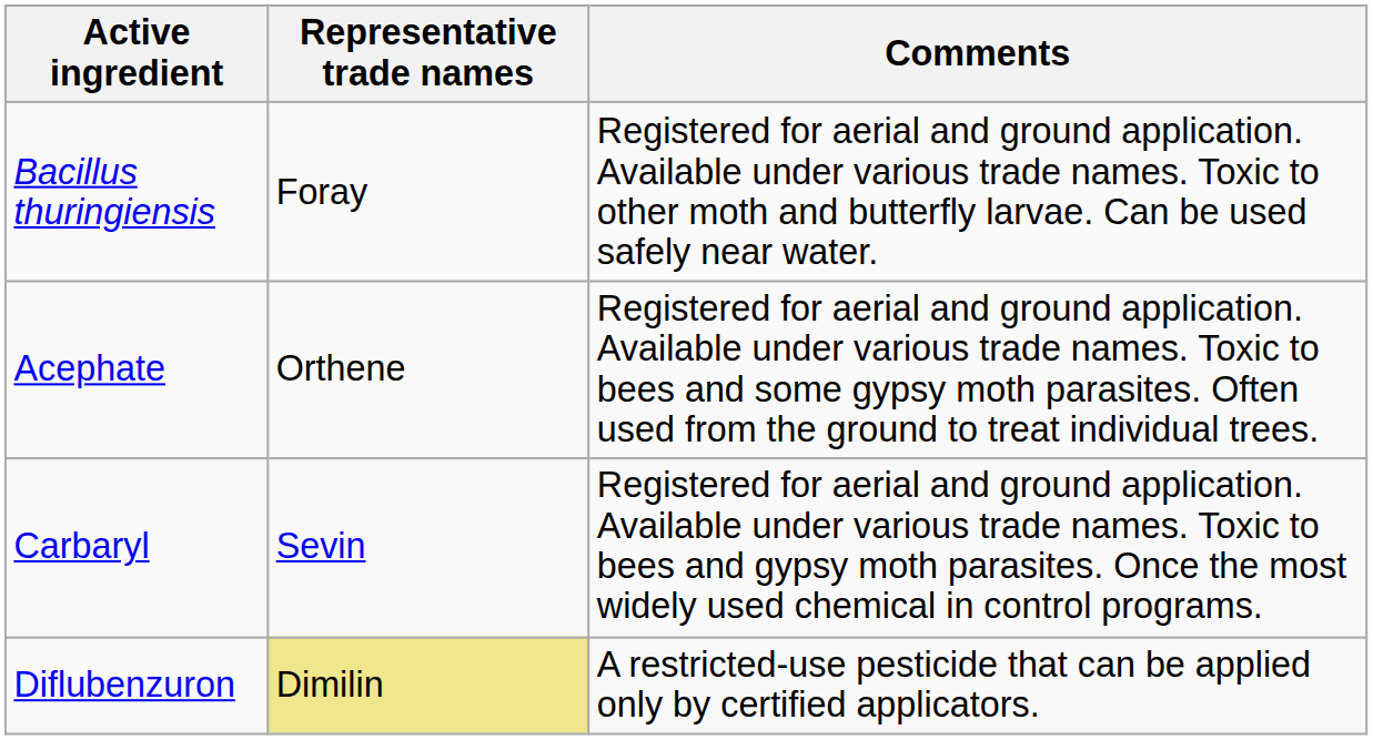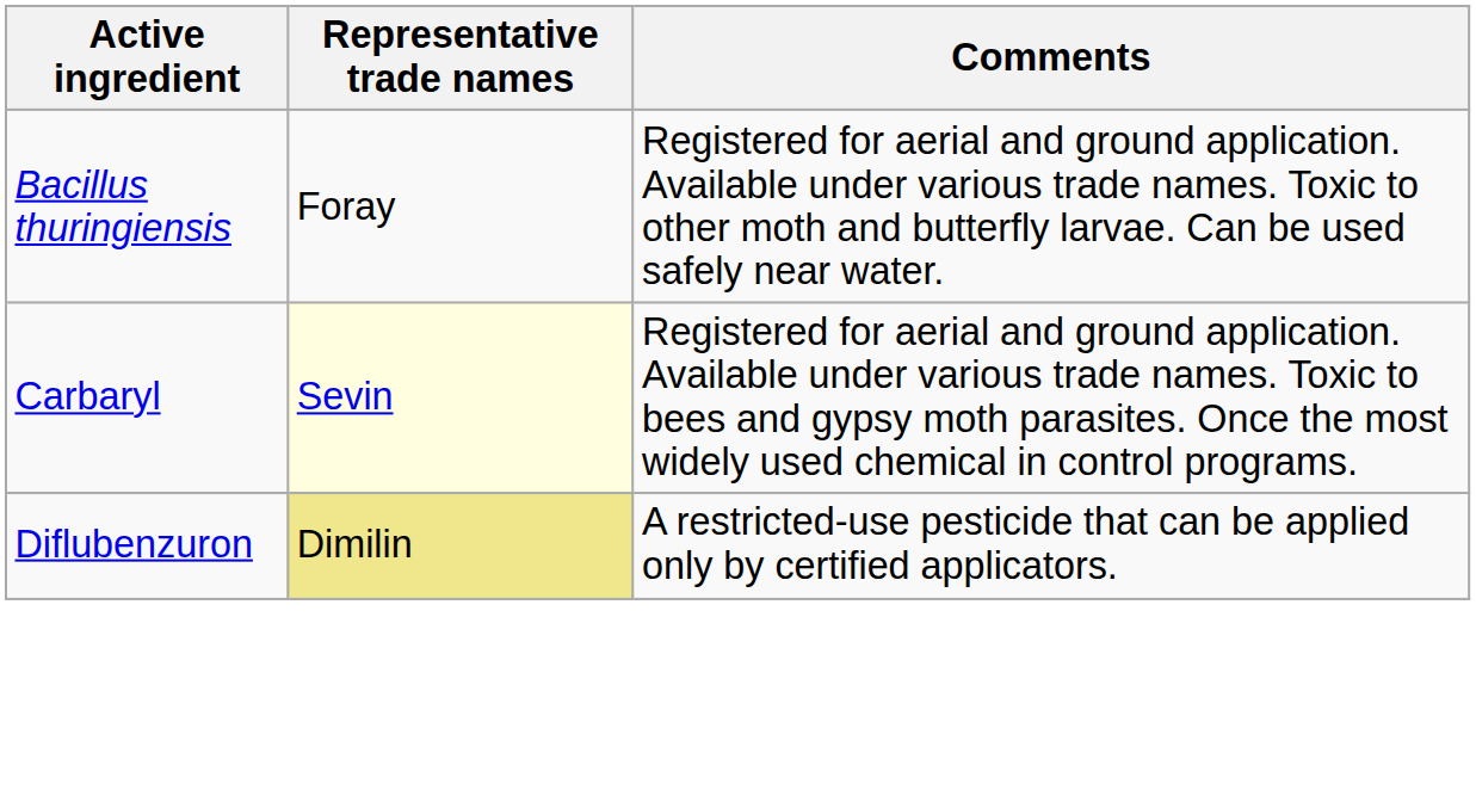 <table class="wikitable">
 <tr>
 <th>Active ingredient</th>
 <th>Representative trade names</th>
 <th>Comments</th>
 </tr>
 <tr>
 <td><em><a href='#'>Bacillus thuringiensis</a></em></td>
 <td>Foray</td>
 <td>Registered for aerial and ground application. Available under various trade names. Toxic to other moth and butterfly larvae. Can be used safely near water.</td>
 </tr>
 <tr>
-<td><a href='#'>Acephate</a></td>
-<td>Orthene</td>
-<td>Registered for aerial and ground application. Available under various trade names. Toxic to bees and some gypsy moth parasites. Often used from the ground to treat individual trees.</td>
-</tr>
-<tr>
 <td><a href='#'>Carbaryl</a></td>
-<td><a href='#'>Sevin</a></td>
+<td style="background: lightyellow;"><a href='#'>Sevin</a></td>
 <td>Registered for aerial and ground application. Available under various trade names. Toxic to bees and gypsy moth parasites. Once the most widely used chemical in control programs.</td>
 </tr>
 <tr>
 <td><a href='#'>Diflubenzuron</a></td>
 <td style="background: khaki;">Dimilin</td>
 <td>A restricted-use pesticide that can be applied only by certified applicators.</td>
 </tr>
 </table>
